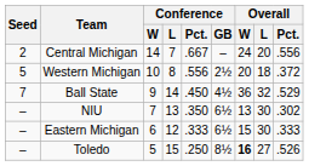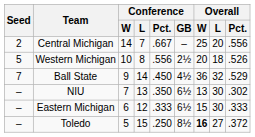 <table class="wikitable" style="text-align:center;">
 <tr>
 <th rowspan=2>Seed</th>
 <th rowspan=2>Team</th>
 <th colspan=4>Conference</th>
 <th colspan=3>Overall</th>
 </tr>
 <tr>
 <th>W</th>
 <th>L</th>
 <th>Pct.</th>
 <th>GB</th>
 <th>W</th>
 <th>L</th>
 <th>Pct.</th>
 </tr>
 <tr>
 <td>2</td>
 <td>Central Michigan</td>
 <td>14</td>
 <td>7</td>
 <td>.667</td>
 <td>–</td>
-<td>24</td>
+<td>25</td>
 <td>20</td>
 <td>.556</td>
 </tr>
 <tr>
 <td>5</td>
 <td>Western Michigan</td>
 <td>10</td>
 <td>8</td>
 <td>.556</td>
 <td>2½</td>
 <td>20</td>
 <td>18</td>
-<td>.372</td>
+<td>.526</td>
 </tr>
 <tr>
 <td>7</td>
 <td>Ball State</td>
 <td>9</td>
 <td>14</td>
 <td>.450</td>
 <td>4½</td>
 <td>36</td>
 <td>32</td>
 <td>.529</td>
 </tr>
 <tr>
 <td>–</td>
 <td>NIU</td>
 <td>7</td>
 <td>13</td>
 <td>.350</td>
 <td>6½</td>
 <td>13</td>
 <td>30</td>
 <td>.302</td>
 </tr>
 <tr>
 <td>–</td>
 <td>Eastern Michigan</td>
 <td>6</td>
 <td>12</td>
 <td>.333</td>
 <td>6½</td>
 <td>15</td>
 <td>30</td>
 <td>.333</td>
 </tr>
 <tr>
 <td>–</td>
 <td>Toledo</td>
 <td>5</td>
 <td>15</td>
 <td>.250</td>
 <td>8½</td>
 <td><strong>16</strong></td>
 <td>27</td>
-<td>.526</td>
+<td>.372</td>
 </tr>
 </table>
